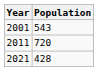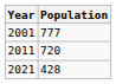 <table class="wikitable">
 <tr>
 <th>Year</th>
 <th>Population</th>
 </tr>
 <tr>
 <td>2001</td>
-<td>543</td>
+<td>777</td>
 </tr>
 <tr>
 <td>2011</td>
 <td>720</td>
 </tr>
 <tr>
 <td>2021</td>
 <td>428</td>
 </tr>
 </table>
